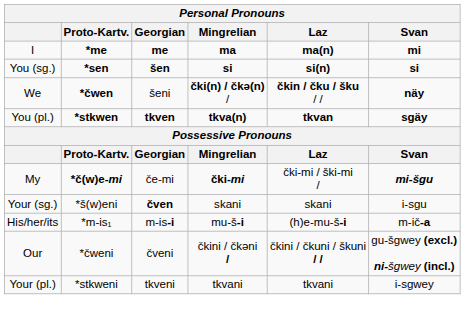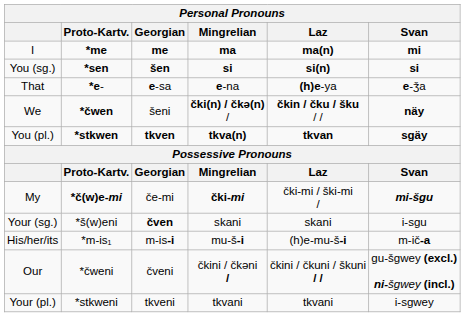 <table class="wikitable" style="text-align:center;">
 <tr>
 <th colspan="6"><em>Personal Pronouns</em></th>
 </tr>
 <tr>
 <th> </th>
 <th><strong>Proto-Kartv.</strong></th>
 <th><strong>Georgian</strong></th>
 <th><strong>Mingrelian</strong></th>
 <th><strong>Laz</strong></th>
 <th><strong>Svan</strong></th>
 </tr>
 <tr>
 <td>I</td>
 <td><strong>*me</strong><br></td>
 <td><strong>me</strong><br></td>
 <td><strong>ma</strong><br></td>
 <td><strong>ma(n)</strong><br></td>
 <td><strong>mi</strong><br></td>
 </tr>
 <tr>
 <td>You (sg.)</td>
 <td><strong>*sen</strong><br></td>
 <td><strong>šen</strong><br></td>
 <td><strong>si</strong><br></td>
 <td><strong>si(n)</strong><br></td>
 <td><strong>si</strong><br></td>
+</tr>
+<tr>
+<td>That</td>
+<td><strong>*e</strong>-<br></td>
+<td><strong>e</strong>-sa<br></td>
+<td><strong>e</strong>-na<br></td>
+<td><strong>(h)e</strong>-ya<br></td>
+<td><strong>e</strong>-ǯa<br></td>
 </tr>
 <tr>
 <td>We</td>
 <td><strong>*čwen</strong><br></td>
 <td></strong>šeni<strong><br></td>
 <td><strong>čki(n) / čkə(n)</strong><br> / </td>
 <td><strong>čkin / čku / šku </strong><br> /  / </td>
 <td><strong>näy</strong><br></td>
 </tr>
 <tr>
 <td>You (pl.)</td>
 <td><strong>*stkwen</strong><br></td>
 <td><strong>tkven</strong><br></td>
 <td><strong>tkva(n)</strong><br></td>
 <td><strong>tkvan</strong><br></td>
 <td><strong>sgäy</strong><br></td>
 </tr>
 <tr>
 <th colspan="6"><em>Possessive Pronouns</em></th>
 </tr>
 <tr>
 <th> </th>
 <th><strong>Proto-Kartv.</strong></th>
 <th><strong>Georgian</strong></th>
 <th><strong>Mingrelian</strong></th>
 <th><strong>Laz</strong></th>
 <th><strong>Svan</strong></th>
 </tr>
 <tr>
 <td>My</td>
 <td><strong>*č(w)e-<em>mi<strong><em><br></td>
 <td></strong>če-</em>mi</em></strong><br></td>
 <td><strong>čki-<em>mi<strong><em><br></td>
 <td></strong>čki-</em>mi / ški-mi</em></strong><br> / </td>
 <td><strong><em>mi<em>-šgu<strong><br></td>
 </tr>
 <tr>
 <td>Your (sg.)</td>
 <td></strong>*š(w)eni<strong><br></td>
 <td><strong>čven</strong><br></td>
 <td></strong>skani<strong><br></td>
 <td></strong>skani<strong><br></td>
 <td>i-</strong>sgu<strong><br></td>
 </tr>
 <tr>
 <td>His/her/its</td>
 <td></strong>*m-is₁<strong><br></td>
 <td></strong>m-is<strong>-i<br></td>
 <td></strong>mu-š<strong>-i<br></td>
 <td></strong>(h)e-mu-š<strong>-i<br></td>
 <td></strong>m-ič<strong>-a<br></td>
 </tr>
 <tr>
 <td>Our</td>
 <td></strong>*čweni<strong><br></td>
 <td></strong>čveni<strong><br></td>
 <td></strong>čkini / čkəni<strong><br> / </td>
 <td></strong>čkini / čkuni / škuni<strong><br> /  / </td>
 <td>gu-</strong>šgwey<strong> </em>(excl.)<em><br><br>ni-</strong>šgwey<strong> </em>(incl.)<em><br></td>
 </tr>
 <tr>
 <td>Your (pl.)</td>
 <td></strong>*stkweni<strong><br></td>
 <td></strong>tkveni<strong><br></td>
 <td></strong>tkvani<strong><br></td>
 <td></strong>tkvani<strong><br></td>
 <td>i-</strong>sgwey<strong><br></td>
 </tr>
 </table>
